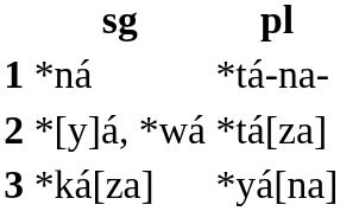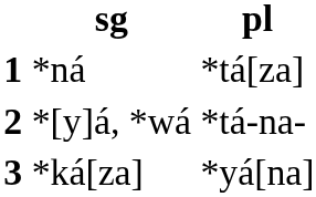 <table>
 <tr>
 <th></th>
 <th>sg</th>
 <th>pl</th>
 </tr>
 <tr>
 <th>1</th>
 <td>*ná</td>
-<td>*tá-na-</td>
+<td>*tá[za]</td>
 </tr>
 <tr>
 <th>2</th>
 <td>*[y]á, *wá</td>
-<td>*tá[za]</td>
+<td>*tá-na-</td>
 </tr>
 <tr>
 <th>3</th>
 <td>*ká[za]</td>
 <td>*yá[na]</td>
 </tr>
 </table>
